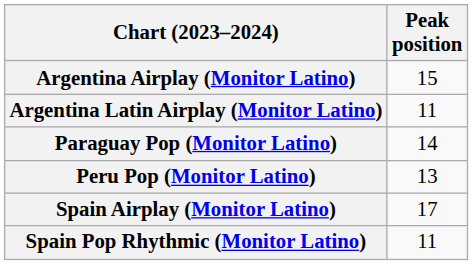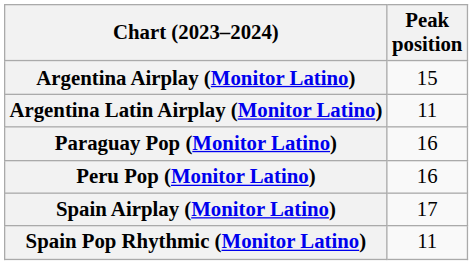 <table class="wikitable sortable plainrowheaders" style="text-align:center">
 <tr>
 <th scope="col">Chart (2023–2024)</th>
 <th scope="col">Peak<br>position</th>
 </tr>
 <tr>
 <th scope="row">Argentina Airplay (<a href='#'>Monitor Latino</a>)</th>
 <td>15</td>
 </tr>
 <tr>
 <th scope="row">Argentina Latin Airplay (<a href='#'>Monitor Latino</a>)</th>
 <td>11</td>
 </tr>
 <tr>
 <th scope="row">Paraguay Pop (<a href='#'>Monitor Latino</a>)</th>
-<td>14</td>
+<td>16</td>
 </tr>
 <tr>
 <th scope="row">Peru Pop (<a href='#'>Monitor Latino</a>)</th>
-<td>13</td>
+<td>16</td>
 </tr>
 <tr>
 <th scope="row">Spain Airplay (<a href='#'>Monitor Latino</a>)</th>
 <td>17</td>
 </tr>
 <tr>
 <th scope="row">Spain Pop Rhythmic (<a href='#'>Monitor Latino</a>)</th>
 <td>11</td>
 </tr>
 </table>
